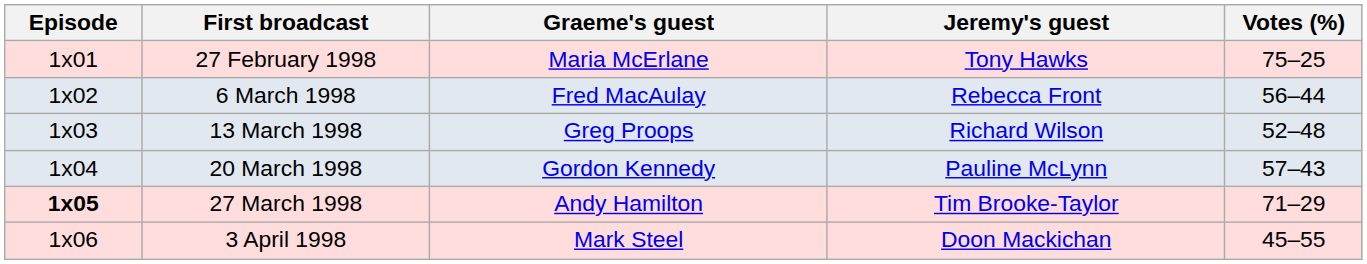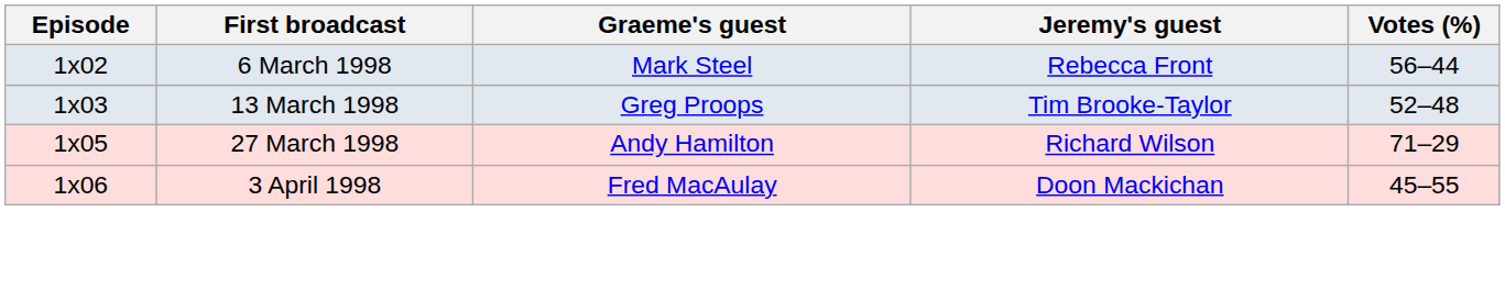 <table class="wikitable" width="60%" style="text-align: center;">
 <tr>
 <th width="10%">Episode</th>
 <th width="21%">First broadcast</th>
 <th width="29%">Graeme's guest</th>
 <th width="29%">Jeremy's guest</th>
 <th width="10%">Votes (%)</th>
 </tr>
-<tr bgcolor="ffdddd">
-<td>1x01</td>
-<td>27 February 1998</td>
-<td><a href='#'>Maria McErlane</a></td>
-<td><a href='#'>Tony Hawks</a></td>
-<td>75–25</td>
-</tr>
 <tr bgcolor="E1E8EF">
 <td>1x02</td>
 <td>6 March 1998</td>
-<td><a href='#'>Fred MacAulay</a></td>
+<td><a href='#'>Mark Steel</a></td>
 <td><a href='#'>Rebecca Front</a></td>
 <td>56–44</td>
 </tr>
 <tr bgcolor="E1E8EF">
 <td>1x03</td>
 <td>13 March 1998</td>
 <td><a href='#'>Greg Proops</a></td>
-<td><a href='#'>Richard Wilson</a></td>
+<td><a href='#'>Tim Brooke-Taylor</a></td>
 <td>52–48</td>
 </tr>
-<tr bgcolor="E1E8EF">
-<td>1x04</td>
-<td>20 March 1998</td>
-<td><a href='#'>Gordon Kennedy</a></td>
-<td><a href='#'>Pauline McLynn</a></td>
-<td>57–43</td>
-</tr>
 <tr bgcolor="ffdddd">
-<td><strong>1x05</strong></td>
+<td>1x05</td>
 <td>27 March 1998</td>
 <td><a href='#'>Andy Hamilton</a></td>
-<td><a href='#'>Tim Brooke-Taylor</a></td>
+<td><a href='#'>Richard Wilson</a></td>
 <td>71–29</td>
 </tr>
 <tr bgcolor="ffdddd">
 <td>1x06</td>
 <td>3 April 1998</td>
-<td><a href='#'>Mark Steel</a></td>
+<td><a href='#'>Fred MacAulay</a></td>
 <td><a href='#'>Doon Mackichan</a></td>
 <td>45–55</td>
 </tr>
 </table>
